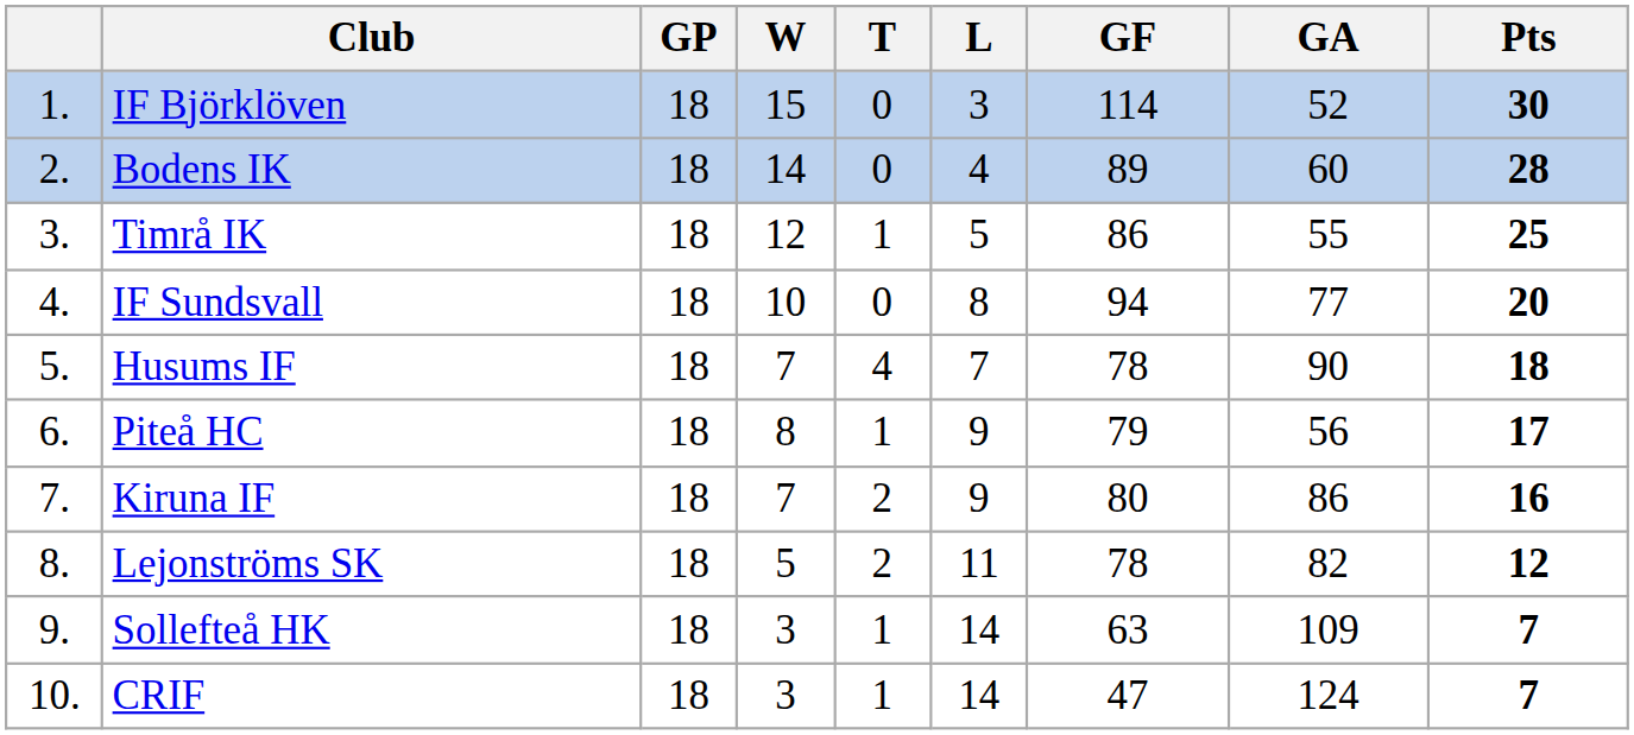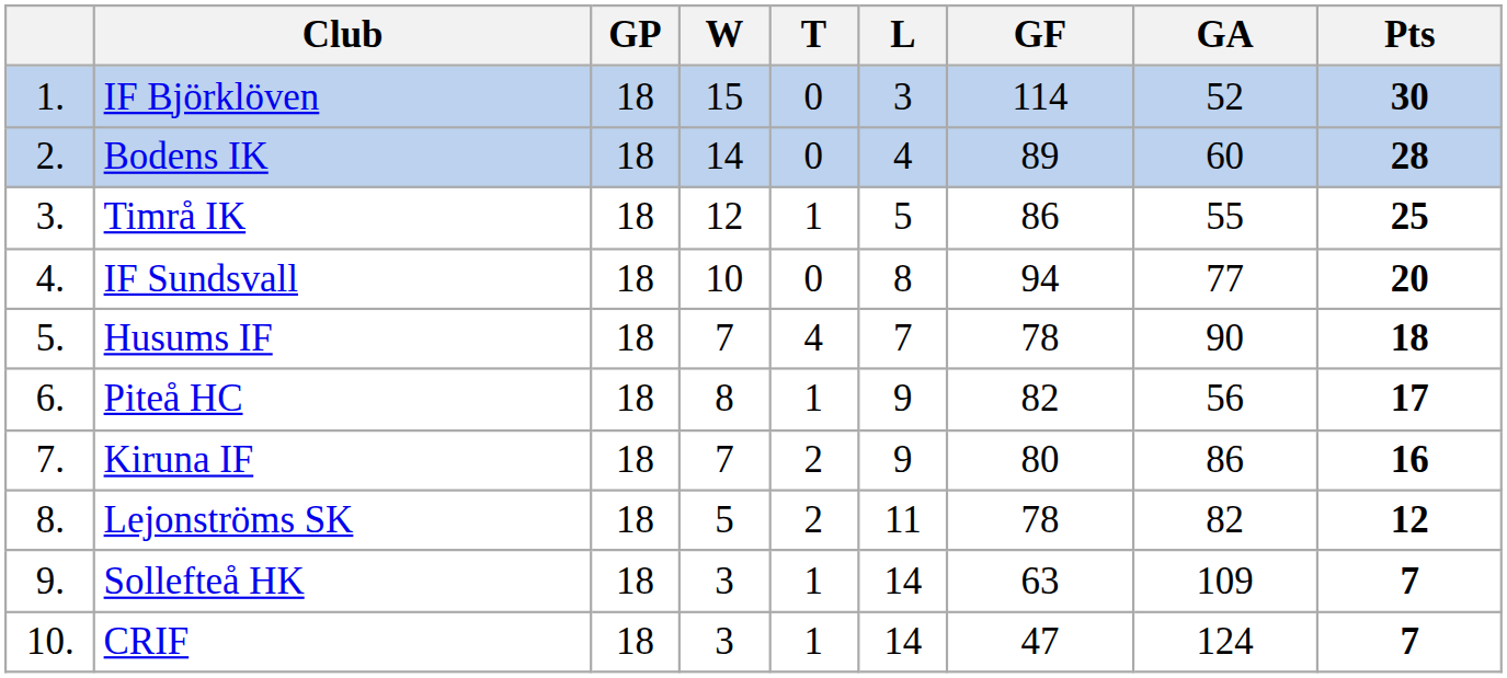 <table class="wikitable">
 <tr>
 <th width="30"></th>
 <th width="200">Club</th>
 <th width="30">GP</th>
 <th width="30">W</th>
 <th width="30">T</th>
 <th width="30">L</th>
 <th width="70">GF</th>
 <th width="70">GA</th>
 <th width="70">Pts</th>
 </tr>
 <tr bgcolor="#BCD2EE" align="center">
 <td>1.</td>
 <td align="left"><a href='#'>IF Björklöven</a></td>
 <td>18</td>
 <td>15</td>
 <td>0</td>
 <td>3</td>
 <td>114</td>
 <td>52</td>
 <td><strong>30</strong></td>
 </tr>
 <tr bgcolor="#BCD2EE" align="center">
 <td>2.</td>
 <td align="left"><a href='#'>Bodens IK</a></td>
 <td>18</td>
 <td>14</td>
 <td>0</td>
 <td>4</td>
 <td>89</td>
 <td>60</td>
 <td><strong>28</strong></td>
 </tr>
 <tr bgcolor="#FFFFFF" align="center">
 <td>3.</td>
 <td align="left"><a href='#'>Timrå IK</a></td>
 <td>18</td>
 <td>12</td>
 <td>1</td>
 <td>5</td>
 <td>86</td>
 <td>55</td>
 <td><strong>25</strong></td>
 </tr>
 <tr bgcolor="#FFFFFF" align="center">
 <td>4.</td>
 <td align="left"><a href='#'>IF Sundsvall</a></td>
 <td>18</td>
 <td>10</td>
 <td>0</td>
 <td>8</td>
 <td>94</td>
 <td>77</td>
 <td><strong>20</strong></td>
 </tr>
 <tr bgcolor="#FFFFFF" align="center">
 <td>5.</td>
 <td align="left"><a href='#'>Husums IF</a></td>
 <td>18</td>
 <td>7</td>
 <td>4</td>
 <td>7</td>
 <td>78</td>
 <td>90</td>
 <td><strong>18</strong></td>
 </tr>
 <tr bgcolor="#FFFFFF" align="center">
 <td>6.</td>
 <td align="left"><a href='#'>Piteå HC</a></td>
 <td>18</td>
 <td>8</td>
 <td>1</td>
 <td>9</td>
-<td>79</td>
+<td>82</td>
 <td>56</td>
 <td><strong>17</strong></td>
 </tr>
 <tr bgcolor="#FFFFFF" align="center">
 <td>7.</td>
 <td align="left"><a href='#'>Kiruna IF</a></td>
 <td>18</td>
 <td>7</td>
 <td>2</td>
 <td>9</td>
 <td>80</td>
 <td>86</td>
 <td><strong>16</strong></td>
 </tr>
 <tr bgcolor="#FFFFFF" align="center">
 <td>8.</td>
 <td align="left"><a href='#'>Lejonströms SK</a></td>
 <td>18</td>
 <td>5</td>
 <td>2</td>
 <td>11</td>
 <td>78</td>
 <td>82</td>
 <td><strong>12</strong></td>
 </tr>
 <tr bgcolor="#FFFFFF" align="center">
 <td>9.</td>
 <td align="left"><a href='#'>Sollefteå HK</a></td>
 <td>18</td>
 <td>3</td>
 <td>1</td>
 <td>14</td>
 <td>63</td>
 <td>109</td>
 <td><strong>7</strong></td>
 </tr>
 <tr bgcolor="#FFFFFF" align="center">
 <td>10.</td>
 <td align="left"><a href='#'>CRIF</a></td>
 <td>18</td>
 <td>3</td>
 <td>1</td>
 <td>14</td>
 <td>47</td>
 <td>124</td>
 <td><strong>7</strong></td>
 </tr>
 </table>
